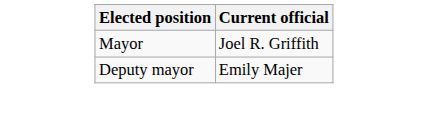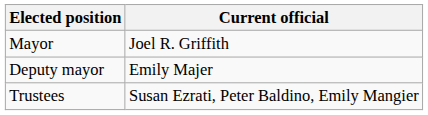 <table class="wikitable" style="margin:1em auto">
 <tr>
 <th>Elected position</th>
 <th>Current official</th>
 </tr>
 <tr>
 <td>Mayor</td>
 <td>Joel R. Griffith</td>
 </tr>
 <tr>
 <td>Deputy mayor</td>
 <td>Emily Majer</td>
 </tr>
+<tr>
+<td>Trustees</td>
+<td>Susan Ezrati, Peter Baldino, Emily Mangier</td>
+</tr>
 </table>
